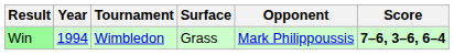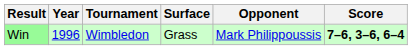 <table class="sortable wikitable">
 <tr>
 <th>Result</th>
 <th>Year</th>
 <th>Tournament</th>
 <th>Surface</th>
 <th>Opponent</th>
 <th class=unsortable>Score</th>
 </tr>
 <tr bgcolor=CCFFCC>
 <td bgcolor=98FB98>Win</td>
-<td><a href='#'>1994</a></td>
+<td><a href='#'>1996</a></td>
 <td><a href='#'>Wimbledon</a></td>
 <td>Grass</td>
 <td> <a href='#'>Mark Philippoussis</a></td>
 <td><strong>7–6, 3–6, 6–4</strong></td>
 </tr>
 </table>
